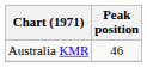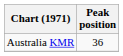 <table class="wikitable">
 <tr>
 <th align="left">Chart (1971)</th>
 <th align="left">Peak<br>position</th>
 </tr>
 <tr>
 <td align="left">Australia <a href='#'>KMR</a></td>
-<td style="text-align:center;">46</td>
+<td style="text-align:center;">36</td>
 </tr>
 <tr>
 </tr>
 </table>
